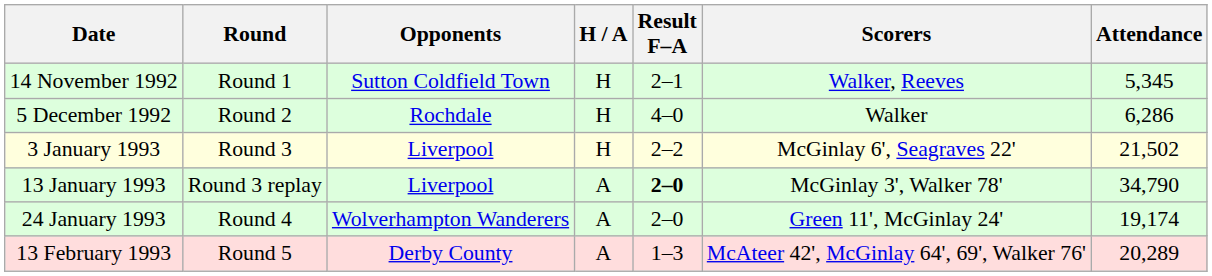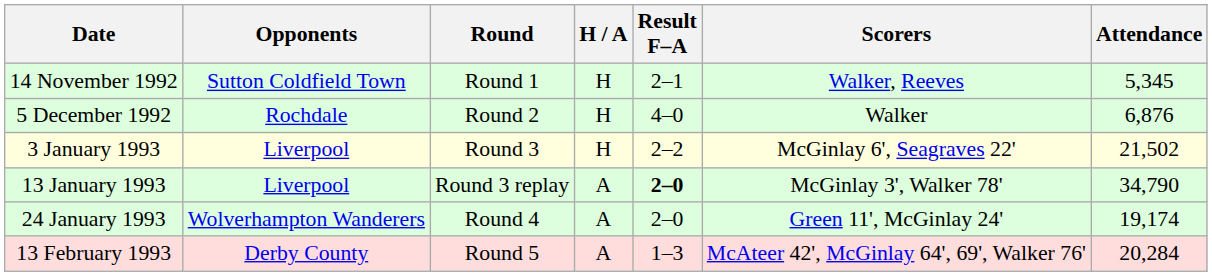 <table class="wikitable" style="text-align:center">
 <tr>
 <th>Date</th>
+<th>Opponents</th>
 <th>Round</th>
-<th>Opponents</th>
 <th>H / A</th>
 <th>Result<br>F–A</th>
 <th>Scorers</th>
 <th>Attendance</th>
 </tr>
 <tr bgcolor="#ddffdd">
 <td>14 November 1992</td>
+<td><a href='#'>Sutton Coldfield Town</a></td>
 <td>Round 1</td>
-<td><a href='#'>Sutton Coldfield Town</a></td>
 <td>H</td>
 <td>2–1</td>
 <td><a href='#'>Walker</a>, <a href='#'>Reeves</a></td>
 <td>5,345</td>
 </tr>
 <tr bgcolor="#ddffdd">
 <td>5 December 1992</td>
+<td><a href='#'>Rochdale</a></td>
 <td>Round 2</td>
-<td><a href='#'>Rochdale</a></td>
 <td>H</td>
 <td>4–0</td>
 <td>Walker</td>
-<td>6,286</td>
+<td>6,876</td>
 </tr>
 <tr bgcolor="#ffffdd">
 <td>3 January 1993</td>
+<td><a href='#'>Liverpool</a></td>
 <td>Round 3</td>
-<td><a href='#'>Liverpool</a></td>
 <td>H</td>
 <td>2–2</td>
 <td>McGinlay 6', <a href='#'>Seagraves</a> 22'</td>
 <td>21,502</td>
 </tr>
 <tr bgcolor="#ddffdd">
 <td>13 January 1993</td>
+<td><a href='#'>Liverpool</a></td>
 <td>Round 3 replay</td>
-<td><a href='#'>Liverpool</a></td>
 <td>A</td>
 <td><strong>2–0</strong></td>
 <td>McGinlay 3', Walker 78'</td>
 <td>34,790</td>
 </tr>
 <tr bgcolor="#ddffdd">
 <td>24 January 1993</td>
+<td><a href='#'>Wolverhampton Wanderers</a></td>
 <td>Round 4</td>
-<td><a href='#'>Wolverhampton Wanderers</a></td>
 <td>A</td>
 <td>2–0</td>
 <td><a href='#'>Green</a> 11', McGinlay 24'</td>
 <td>19,174</td>
 </tr>
 <tr bgcolor="#ffdddd">
 <td>13 February 1993</td>
+<td><a href='#'>Derby County</a></td>
 <td>Round 5</td>
-<td><a href='#'>Derby County</a></td>
 <td>A</td>
 <td>1–3</td>
 <td><a href='#'>McAteer</a> 42', <a href='#'>McGinlay</a> 64', 69', Walker 76'</td>
-<td>20,289</td>
+<td>20,284</td>
 </tr>
 </table>
